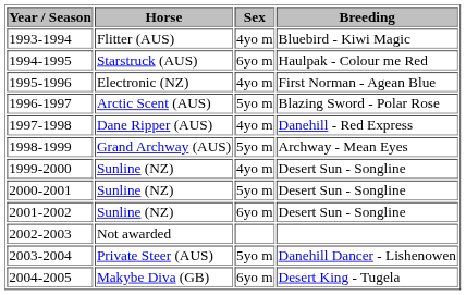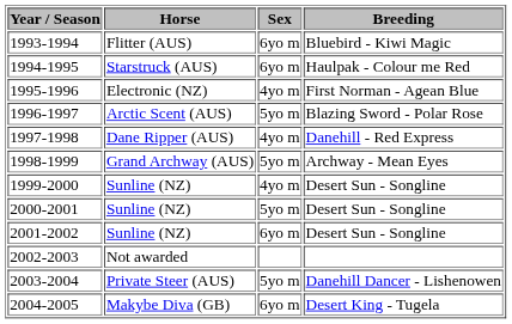 <table border="1">
 <tr style="text-align:center; background:silver; color:black">
 <th>Year / Season</th>
 <th>Horse</th>
 <th>Sex</th>
 <th>Breeding</th>
 </tr>
 <tr>
 <td>1993-1994</td>
 <td>Flitter (AUS)</td>
-<td>4yo m</td>
+<td>6yo m</td>
 <td>Bluebird - Kiwi Magic</td>
 </tr>
 <tr>
 <td>1994-1995</td>
 <td><a href='#'>Starstruck</a> (AUS)</td>
 <td>6yo m</td>
 <td>Haulpak - Colour me Red</td>
 </tr>
 <tr>
 <td>1995-1996</td>
 <td>Electronic (NZ)</td>
 <td>4yo m</td>
 <td>First Norman - Agean Blue</td>
 </tr>
 <tr>
 <td>1996-1997</td>
 <td><a href='#'>Arctic Scent</a> (AUS)</td>
 <td>5yo m</td>
 <td>Blazing Sword - Polar Rose</td>
 </tr>
 <tr>
 <td>1997-1998</td>
 <td><a href='#'>Dane Ripper</a> (AUS)</td>
 <td>4yo m</td>
 <td><a href='#'>Danehill</a> - Red Express</td>
 </tr>
 <tr>
 <td>1998-1999</td>
 <td><a href='#'>Grand Archway</a> (AUS)</td>
 <td>5yo m</td>
 <td>Archway - Mean Eyes</td>
 </tr>
 <tr>
 <td>1999-2000</td>
 <td><a href='#'>Sunline</a> (NZ)</td>
 <td>4yo m</td>
 <td>Desert Sun - Songline</td>
 </tr>
 <tr>
 <td>2000-2001</td>
 <td><a href='#'>Sunline</a> (NZ)</td>
 <td>5yo m</td>
 <td>Desert Sun - Songline</td>
 </tr>
 <tr>
 <td>2001-2002</td>
 <td><a href='#'>Sunline</a> (NZ)</td>
 <td>6yo m</td>
 <td>Desert Sun - Songline</td>
 </tr>
 <tr>
 <td>2002-2003</td>
 <td>Not awarded</td>
 <td></td>
 <td></td>
 </tr>
 <tr>
 <td>2003-2004</td>
 <td><a href='#'>Private Steer</a> (AUS)</td>
 <td>5yo m</td>
 <td><a href='#'>Danehill Dancer</a> - Lishenowen</td>
 </tr>
 <tr>
 <td>2004-2005</td>
 <td><a href='#'>Makybe Diva</a> (GB)</td>
 <td>6yo m</td>
 <td><a href='#'>Desert King</a> - Tugela</td>
 </tr>
 </table>
